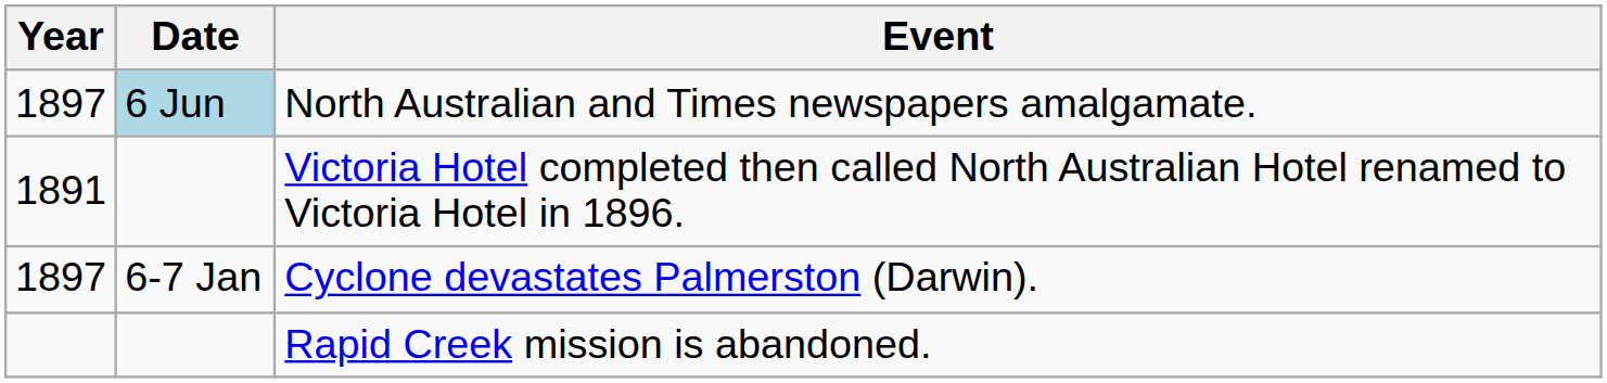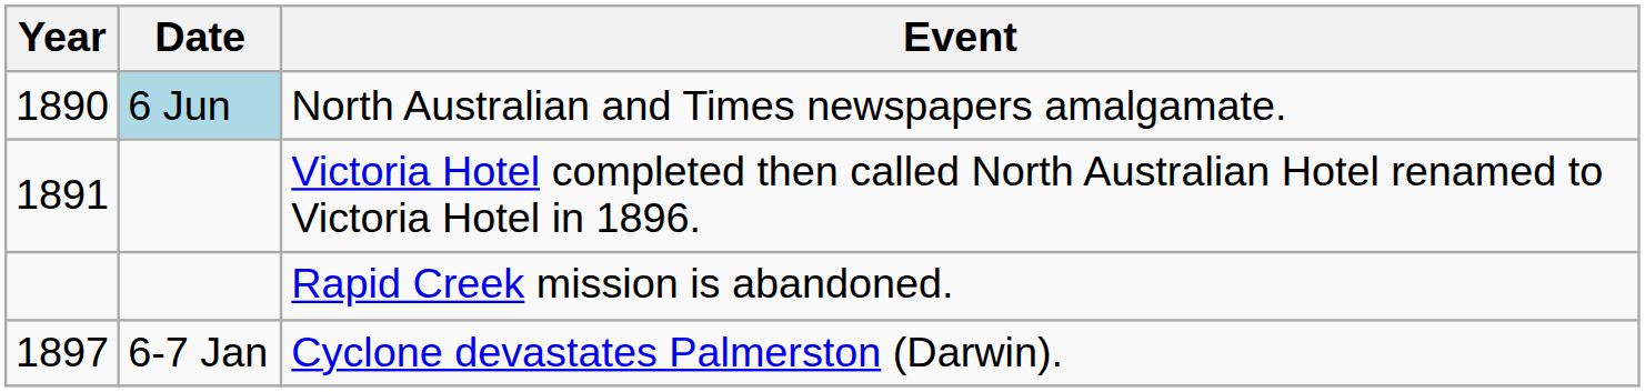 <table class="wikitable" style="width:100%">
 <tr>
 <th style="width:6%">Year</th>
 <th style="width:10%">Date</th>
 <th>Event</th>
 </tr>
 <tr>
-<td>1897</td>
+<td>1890</td>
 <td style="background: lightblue;">6 Jun</td>
 <td>North Australian and Times newspapers amalgamate.</td>
 </tr>
 <tr>
 <td>1891</td>
 <td></td>
 <td><a href='#'>Victoria Hotel</a> completed then called North Australian Hotel renamed to Victoria Hotel in 1896.</td>
 </tr>
 <tr>
+<td></td>
+<td></td>
+<td><a href='#'>Rapid Creek</a> mission is abandoned.</td>
+</tr>
+<tr>
 <td>1897</td>
 <td>6-7 Jan</td>
 <td><a href='#'>Cyclone devastates Palmerston</a> (Darwin).</td>
 </tr>
-<tr>
-<td></td>
-<td></td>
-<td><a href='#'>Rapid Creek</a> mission is abandoned.</td>
-</tr>
 </table>
